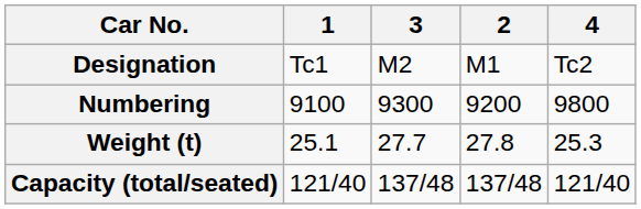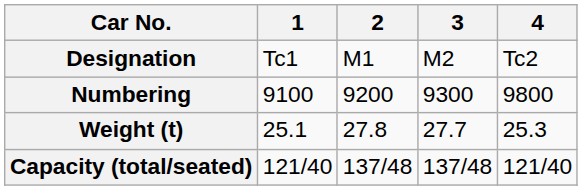 <table class="wikitable">
 <tr>
 <th>Car No.</th>
 <th>1</th>
+<th>2</th>
 <th>3</th>
-<th>2</th>
 <th>4</th>
 </tr>
 <tr>
 <th>Designation</th>
 <td>Tc1</td>
+<td>M1</td>
 <td>M2</td>
-<td>M1</td>
 <td>Tc2</td>
 </tr>
 <tr>
 <th>Numbering</th>
 <td>9100</td>
+<td>9200</td>
 <td>9300</td>
-<td>9200</td>
 <td>9800</td>
 </tr>
 <tr>
 <th>Weight (t)</th>
 <td>25.1</td>
+<td>27.8</td>
 <td>27.7</td>
-<td>27.8</td>
 <td>25.3</td>
 </tr>
 <tr>
 <th>Capacity (total/seated)</th>
 <td>121/40</td>
 <td>137/48</td>
 <td>137/48</td>
 <td>121/40</td>
 </tr>
 </table>
